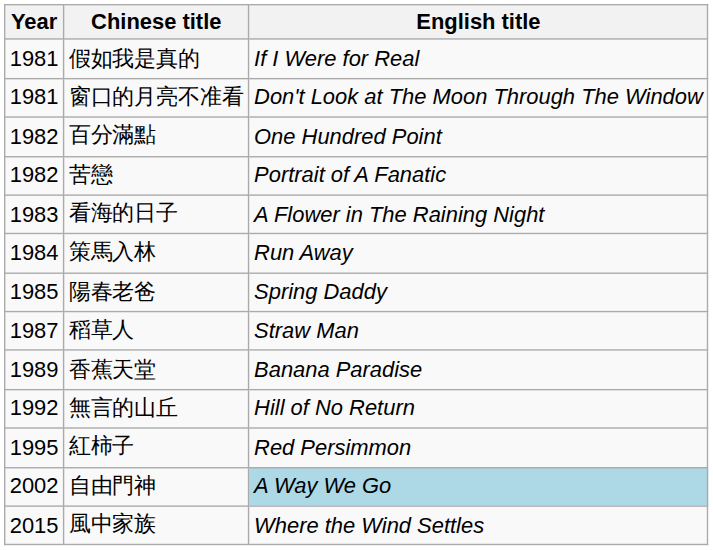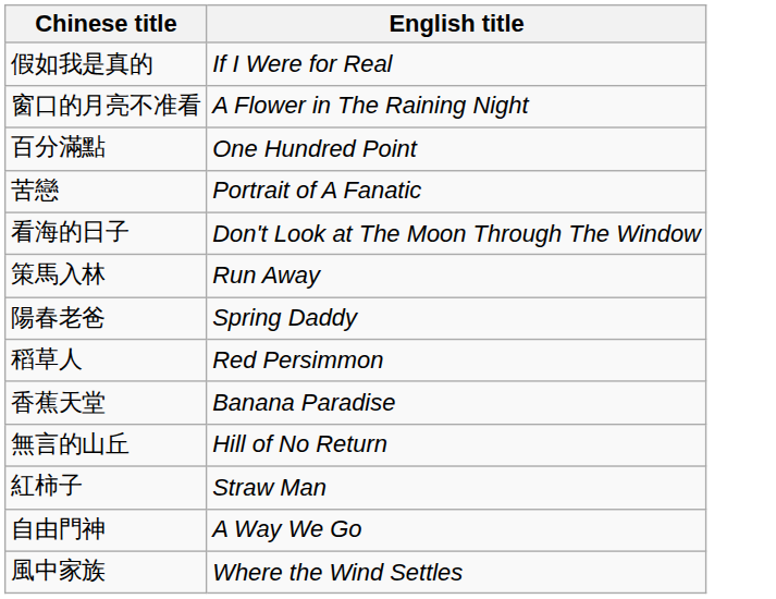 <table class="wikitable">
 <tr>
-<th>Year</th>
 <th>Chinese title</th>
 <th>English title</th>
 </tr>
 <tr>
-<td>1981</td>
 <td>假如我是真的</td>
 <td><em>If I Were for Real</em></td>
 </tr>
 <tr>
-<td>1981</td>
 <td>窗口的月亮不准看</td>
-<td><em>Don't Look at The Moon Through The Window</em></td>
+<td><em>A Flower in The Raining Night</em></td>
 </tr>
 <tr>
-<td>1982</td>
 <td>百分滿點</td>
 <td><em>One Hundred Point</em></td>
 </tr>
 <tr>
-<td>1982</td>
 <td>苦戀</td>
 <td><em>Portrait of A Fanatic</em></td>
 </tr>
 <tr>
-<td>1983</td>
 <td>看海的日子</td>
-<td><em>A Flower in The Raining Night</em></td>
+<td><em>Don't Look at The Moon Through The Window</em></td>
 </tr>
 <tr>
-<td>1984</td>
 <td>策馬入林</td>
 <td><em>Run Away</em></td>
 </tr>
 <tr>
-<td>1985</td>
 <td>陽春老爸</td>
 <td><em>Spring Daddy</em></td>
 </tr>
 <tr>
-<td>1987</td>
 <td>稻草人</td>
-<td><em>Straw Man</em></td>
+<td><em>Red Persimmon</em></td>
 </tr>
 <tr>
-<td>1989</td>
 <td>香蕉天堂</td>
 <td><em>Banana Paradise</em></td>
 </tr>
 <tr>
-<td>1992</td>
 <td>無言的山丘</td>
 <td><em>Hill of No Return</em></td>
 </tr>
 <tr>
-<td>1995</td>
 <td>紅柿子</td>
-<td><em>Red Persimmon</em></td>
+<td><em>Straw Man</em></td>
 </tr>
 <tr>
-<td>2002</td>
 <td>自由門神</td>
-<td style="background: lightblue;"><em>A Way We Go</em></td>
+<td><em>A Way We Go</em></td>
 </tr>
 <tr>
-<td>2015</td>
 <td>風中家族</td>
 <td><em>Where the Wind Settles</em></td>
 </tr>
 </table>
